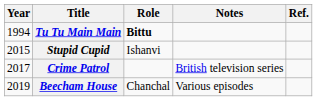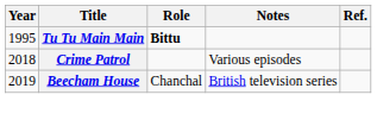 <table class="wikitable plainrowheaders sortable">
 <tr>
 <th scope="col">Year</th>
 <th scope="col">Title</th>
 <th scope="col">Role</th>
 <th scope="col" class="unsortable">Notes</th>
 <th scope="col" class="unsortable">Ref.</th>
 </tr>
 <tr>
-<td>1994</td>
+<td>1995</td>
 <th scope="row"><em><a href='#'>Tu Tu Main Main</a></em></th>
 <td><strong>Bittu</strong></td>
 <td></td>
 <td></td>
 </tr>
 <tr>
-<td>2015</td>
-<th scope="row"><em>Stupid Cupid</em></th>
-<td>Ishanvi</td>
-<td></td>
-<td></td>
-</tr>
-<tr>
-<td>2017</td>
+<td>2018</td>
 <th scope="row"><em><a href='#'>Crime Patrol</a></em></th>
 <td></td>
-<td><a href='#'>British</a> television series</td>
+<td>Various episodes</td>
 <td></td>
 </tr>
 <tr>
 <td>2019</td>
 <th scope="row"><em><a href='#'>Beecham House</a></em></th>
 <td>Chanchal</td>
-<td>Various episodes</td>
+<td><a href='#'>British</a> television series</td>
 <td></td>
 </tr>
 </table>
